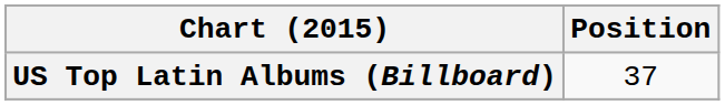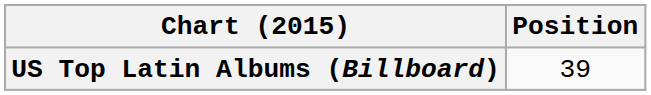 <table class="wikitable plainrowheaders">
 <tr>
 <th scope="col">Chart (2015)</th>
 <th scope="col">Position</th>
 </tr>
 <tr>
 <th scope="row">US Top Latin Albums (<em>Billboard</em>)</th>
-<td style="text-align:center;">37</td>
+<td style="text-align:center;">39</td>
 </tr>
 </table>
